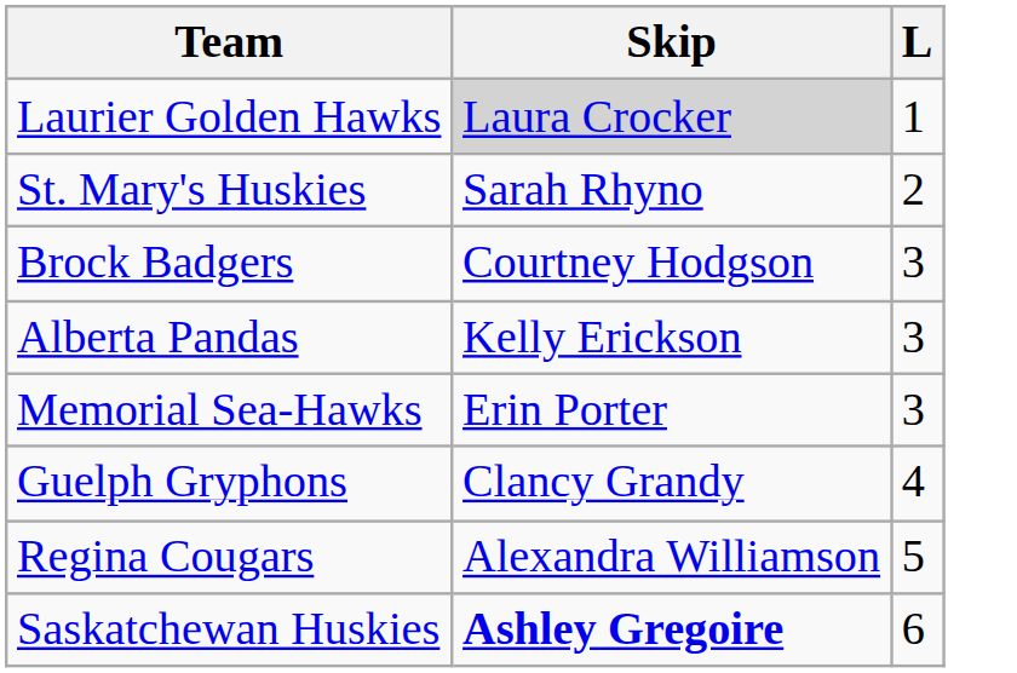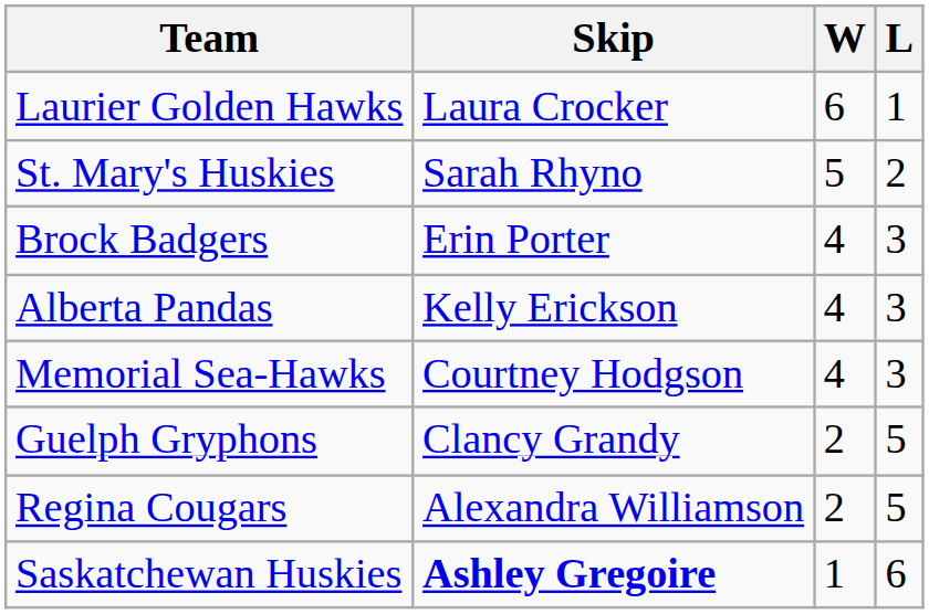 <table class="wikitable">
 <tr>
 <th>Team</th>
 <th>Skip</th>
+<th>W</th>
 <th>L</th>
 </tr>
 <tr>
 <td> <a href='#'>Laurier Golden Hawks</a></td>
-<td style="background: lightgrey;"><a href='#'>Laura Crocker</a></td>
+<td><a href='#'>Laura Crocker</a></td>
+<td>6</td>
 <td>1</td>
 </tr>
 <tr>
 <td> <a href='#'>St. Mary's Huskies</a></td>
 <td><a href='#'>Sarah Rhyno</a></td>
+<td>5</td>
 <td>2</td>
 </tr>
 <tr>
 <td> <a href='#'>Brock Badgers</a></td>
-<td><a href='#'>Courtney Hodgson</a></td>
+<td><a href='#'>Erin Porter</a></td>
+<td>4</td>
 <td>3</td>
 </tr>
 <tr>
 <td> <a href='#'>Alberta Pandas</a></td>
 <td><a href='#'>Kelly Erickson</a></td>
+<td>4</td>
 <td>3</td>
 </tr>
 <tr>
 <td> <a href='#'>Memorial Sea-Hawks</a></td>
-<td><a href='#'>Erin Porter</a></td>
+<td><a href='#'>Courtney Hodgson</a></td>
+<td>4</td>
 <td>3</td>
 </tr>
 <tr>
 <td> <a href='#'>Guelph Gryphons</a></td>
 <td><a href='#'>Clancy Grandy</a></td>
-<td>4</td>
+<td>2</td>
+<td>5</td>
 </tr>
 <tr>
 <td> <a href='#'>Regina Cougars</a></td>
 <td><a href='#'>Alexandra Williamson</a></td>
+<td>2</td>
 <td>5</td>
 </tr>
 <tr>
 <td> <a href='#'>Saskatchewan Huskies</a></td>
 <td><strong><a href='#'>Ashley Gregoire</a></strong></td>
+<td>1</td>
 <td>6</td>
 </tr>
 </table>
